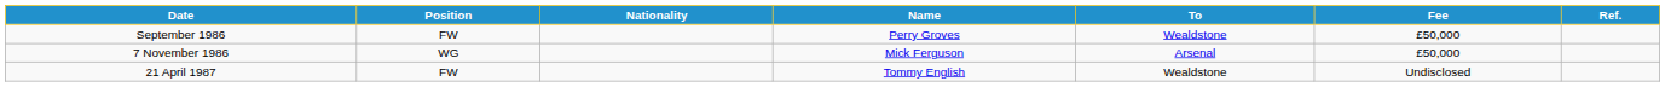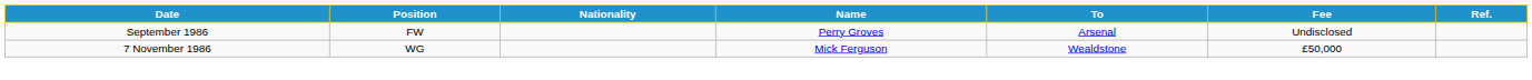 <table class="wikitable" style="text-align:center; font-size:90%; width:100%;">
 <tr>
 <th style="background:#2191CC; color:white; border:1px solid #F7C408; text-align:center;">Date</th>
 <th style="background:#2191CC; color:white; border:1px solid #F7C408; text-align:center;">Position</th>
 <th style="background:#2191CC; color:white; border:1px solid #F7C408; text-align:center;">Nationality</th>
 <th style="background:#2191CC; color:white; border:1px solid #F7C408; text-align:center;">Name</th>
 <th style="background:#2191CC; color:white; border:1px solid #F7C408; text-align:center;">To</th>
 <th style="background:#2191CC; color:white; border:1px solid #F7C408; text-align:center;">Fee</th>
 <th style="background:#2191CC; color:white; border:1px solid #F7C408; text-align:center;">Ref.</th>
 </tr>
 <tr>
 <td>September 1986</td>
 <td>FW</td>
 <td></td>
 <td><a href='#'>Perry Groves</a></td>
-<td> <a href='#'>Wealdstone</a></td>
-<td>£50,000</td>
+<td> <a href='#'>Arsenal</a></td>
+<td>Undisclosed</td>
 <td></td>
 </tr>
 <tr>
 <td>7 November 1986</td>
 <td>WG</td>
 <td></td>
 <td><a href='#'>Mick Ferguson</a></td>
-<td> <a href='#'>Arsenal</a></td>
+<td> <a href='#'>Wealdstone</a></td>
 <td>£50,000</td>
 <td></td>
 </tr>
-<tr>
-<td>21 April 1987</td>
-<td>FW</td>
-<td></td>
-<td><a href='#'>Tommy English</a></td>
-<td> Wealdstone</td>
-<td>Undisclosed</td>
-<td></td>
-</tr>
 </table>
